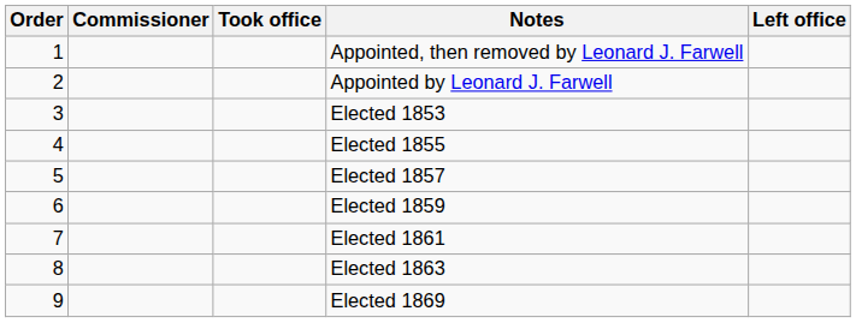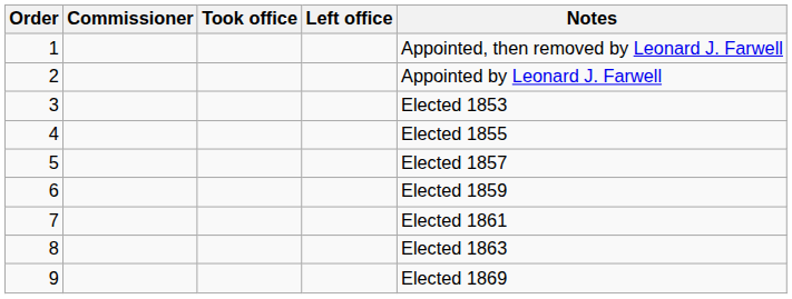 <table class="wikitable sortable" style="text-align:right;">
 <tr>
 <th>Order</th>
 <th>Commissioner</th>
 <th>Took office</th>
+<th>Left office</th>
 <th>Notes</th>
-<th>Left office</th>
 </tr>
 <tr>
 <td>1</td>
 <td align="left"></td>
 <td></td>
+<td></td>
 <td align="left">Appointed, then removed by <a href='#'>Leonard J. Farwell</a></td>
-<td></td>
 </tr>
 <tr>
 <td>2</td>
 <td align="left"></td>
 <td></td>
+<td></td>
 <td align="left">Appointed by <a href='#'>Leonard J. Farwell</a></td>
-<td></td>
 </tr>
 <tr>
 <td>3</td>
 <td align="left"></td>
 <td></td>
+<td></td>
 <td align="left">Elected 1853</td>
-<td></td>
 </tr>
 <tr>
 <td>4</td>
 <td align="left"></td>
 <td></td>
+<td></td>
 <td align="left">Elected 1855</td>
-<td></td>
 </tr>
 <tr>
 <td>5</td>
 <td align="left"></td>
 <td></td>
+<td></td>
 <td align="left">Elected 1857</td>
-<td></td>
 </tr>
 <tr>
 <td>6</td>
 <td align="left"></td>
 <td></td>
+<td></td>
 <td align="left">Elected 1859</td>
-<td></td>
 </tr>
 <tr>
 <td>7</td>
 <td align="left"></td>
 <td></td>
+<td></td>
 <td align="left">Elected 1861</td>
-<td></td>
 </tr>
 <tr>
 <td>8</td>
 <td align="left"></td>
 <td></td>
+<td></td>
 <td align="left">Elected 1863</td>
-<td></td>
 </tr>
 <tr>
 <td>9</td>
 <td align="left"></td>
 <td></td>
+<td></td>
 <td align="left">Elected 1869</td>
-<td></td>
 </tr>
 </table>
